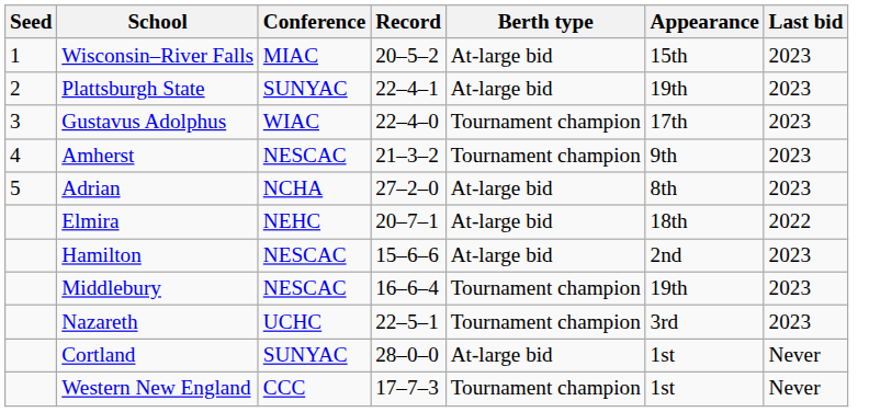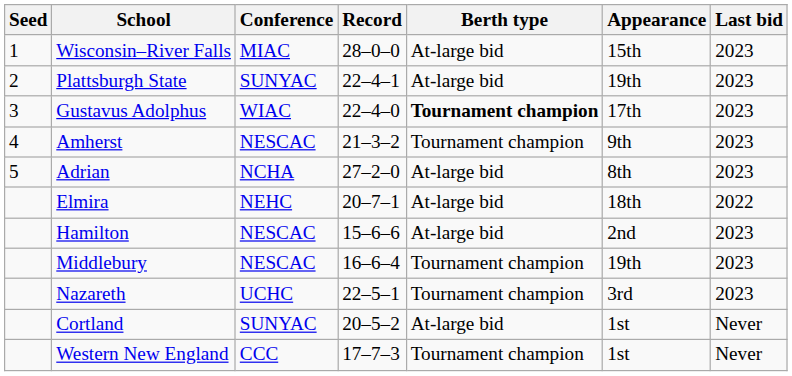 <table class="wikitable">
 <tr>
 <th>Seed</th>
 <th>School</th>
 <th>Conference</th>
 <th>Record</th>
 <th>Berth type</th>
 <th>Appearance</th>
 <th>Last bid</th>
 </tr>
 <tr>
 <td>1</td>
 <td><a href='#'>Wisconsin–River Falls</a></td>
 <td><a href='#'>MIAC</a></td>
-<td>20–5–2</td>
+<td>28–0–0</td>
 <td>At-large bid</td>
 <td>15th</td>
 <td>2023</td>
 </tr>
 <tr>
 <td>2</td>
 <td><a href='#'>Plattsburgh State</a></td>
 <td><a href='#'>SUNYAC</a></td>
 <td>22–4–1</td>
 <td>At-large bid</td>
 <td>19th</td>
 <td>2023</td>
 </tr>
 <tr>
 <td>3</td>
 <td><a href='#'>Gustavus Adolphus</a></td>
 <td><a href='#'>WIAC</a></td>
 <td>22–4–0</td>
-<td>Tournament champion</td>
+<td><strong>Tournament champion</strong></td>
 <td>17th</td>
 <td>2023</td>
 </tr>
 <tr>
 <td>4</td>
 <td><a href='#'>Amherst</a></td>
 <td><a href='#'>NESCAC</a></td>
 <td>21–3–2</td>
 <td>Tournament champion</td>
 <td>9th</td>
 <td>2023</td>
 </tr>
 <tr>
 <td>5</td>
 <td><a href='#'>Adrian</a></td>
 <td><a href='#'>NCHA</a></td>
 <td>27–2–0</td>
 <td>At-large bid</td>
 <td>8th</td>
 <td>2023</td>
 </tr>
 <tr>
 <td></td>
 <td><a href='#'>Elmira</a></td>
 <td><a href='#'>NEHC</a></td>
 <td>20–7–1</td>
 <td>At-large bid</td>
 <td>18th</td>
 <td>2022</td>
 </tr>
 <tr>
 <td></td>
 <td><a href='#'>Hamilton</a></td>
 <td><a href='#'>NESCAC</a></td>
 <td>15–6–6</td>
 <td>At-large bid</td>
 <td>2nd</td>
 <td>2023</td>
 </tr>
 <tr>
 <td></td>
 <td><a href='#'>Middlebury</a></td>
 <td><a href='#'>NESCAC</a></td>
 <td>16–6–4</td>
 <td>Tournament champion</td>
 <td>19th</td>
 <td>2023</td>
 </tr>
 <tr>
 <td></td>
 <td><a href='#'>Nazareth</a></td>
 <td><a href='#'>UCHC</a></td>
 <td>22–5–1</td>
 <td>Tournament champion</td>
 <td>3rd</td>
 <td>2023</td>
 </tr>
 <tr>
 <td></td>
 <td><a href='#'>Cortland</a></td>
 <td><a href='#'>SUNYAC</a></td>
-<td>28–0–0</td>
+<td>20–5–2</td>
 <td>At-large bid</td>
 <td>1st</td>
 <td>Never</td>
 </tr>
 <tr>
 <td></td>
 <td><a href='#'>Western New England</a></td>
 <td><a href='#'>CCC</a></td>
 <td>17–7–3</td>
 <td>Tournament champion</td>
 <td>1st</td>
 <td>Never</td>
 </tr>
 </table>
